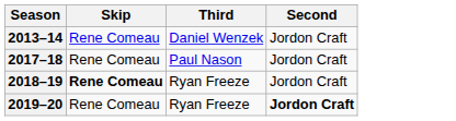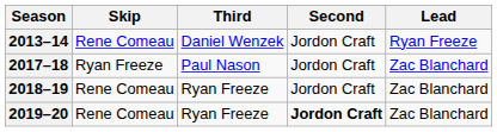 <table class="wikitable">
 <tr>
 <th scope="col">Season</th>
 <th scope="col">Skip</th>
 <th scope="col">Third</th>
 <th scope="col">Second</th>
+<th scope="col">Lead</th>
 </tr>
 <tr>
 <th scope="row">2013–14</th>
 <td><a href='#'>Rene Comeau</a></td>
 <td><a href='#'>Daniel Wenzek</a></td>
 <td>Jordon Craft</td>
+<td><a href='#'>Ryan Freeze</a></td>
 </tr>
 <tr>
 <th scope="row">2017–18</th>
-<td>Rene Comeau</td>
+<td>Ryan Freeze</td>
 <td><a href='#'>Paul Nason</a></td>
 <td>Jordon Craft</td>
+<td><a href='#'>Zac Blanchard</a></td>
 </tr>
 <tr>
 <th scope="row">2018–19</th>
-<td><strong>Rene Comeau</strong></td>
+<td>Rene Comeau</td>
 <td>Ryan Freeze</td>
 <td>Jordon Craft</td>
+<td>Zac Blanchard</td>
 </tr>
 <tr>
 <th scope="row">2019–20</th>
 <td>Rene Comeau</td>
 <td>Ryan Freeze</td>
 <td><strong>Jordon Craft</strong></td>
+<td>Zac Blanchard</td>
 </tr>
 </table>
